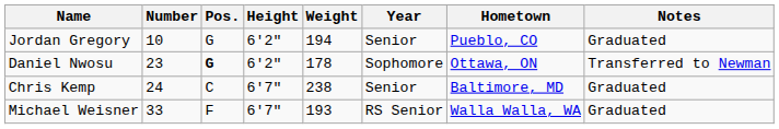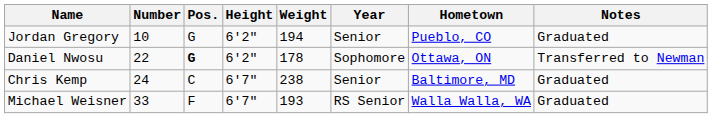 <table class="wikitable sortable" border="1">
 <tr>
 <th>Name</th>
 <th>Number</th>
 <th>Pos.</th>
 <th>Height</th>
 <th>Weight</th>
 <th>Year</th>
 <th>Hometown</th>
 <th class="unsortable">Notes</th>
 </tr>
 <tr>
 <td>Jordan Gregory</td>
 <td>10</td>
 <td>G</td>
 <td>6'2"</td>
 <td>194</td>
 <td>Senior</td>
 <td><a href='#'>Pueblo, CO</a></td>
 <td>Graduated</td>
 </tr>
 <tr>
 <td>Daniel Nwosu</td>
-<td>23</td>
+<td>22</td>
 <td><strong>G</strong></td>
 <td>6'2"</td>
 <td>178</td>
 <td>Sophomore</td>
 <td><a href='#'>Ottawa, ON</a></td>
 <td>Transferred to <a href='#'>Newman</a></td>
 </tr>
 <tr>
 <td>Chris Kemp</td>
 <td>24</td>
 <td>C</td>
 <td>6'7"</td>
 <td>238</td>
 <td>Senior</td>
 <td><a href='#'>Baltimore, MD</a></td>
 <td>Graduated</td>
 </tr>
 <tr>
 <td>Michael Weisner</td>
 <td>33</td>
 <td>F</td>
 <td>6'7"</td>
 <td>193</td>
 <td>RS Senior</td>
 <td><a href='#'>Walla Walla, WA</a></td>
 <td>Graduated</td>
 </tr>
 </table>
